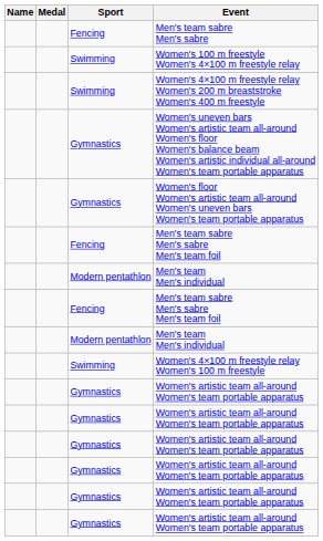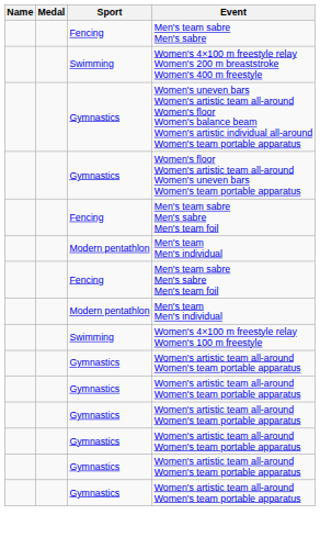 <table class="wikitable sortable" style="font-size:90%">
 <tr>
 <th>Name</th>
 <th>Medal</th>
 <th>Sport</th>
 <th>Event</th>
 </tr>
 <tr>
 <td></td>
 <td><br></td>
 <td><a href='#'>Fencing</a></td>
 <td><a href='#'>Men's team sabre</a><br><a href='#'>Men's sabre</a></td>
-</tr>
-<tr>
-<td></td>
-<td><br></td>
-<td><a href='#'>Swimming</a></td>
-<td><a href='#'>Women's 100 m freestyle</a><br><a href='#'>Women's 4×100 m freestyle relay</a></td>
 </tr>
 <tr>
 <td></td>
 <td><br><br></td>
 <td><a href='#'>Swimming</a></td>
 <td><a href='#'>Women's 4×100 m freestyle relay</a><br><a href='#'>Women's 200 m breaststroke</a><br><a href='#'>Women's 400 m freestyle</a></td>
 </tr>
 <tr>
 <td></td>
 <td><br><br><br><br><br></td>
 <td><a href='#'>Gymnastics</a></td>
 <td><a href='#'>Women's uneven bars</a><br><a href='#'>Women's artistic team all-around</a><br><a href='#'>Women's floor</a><br><a href='#'>Women's balance beam</a><br><a href='#'>Women's artistic individual all-around</a><br><a href='#'>Women's team portable apparatus</a></td>
 </tr>
 <tr>
 <td></td>
 <td><br><br><br></td>
 <td><a href='#'>Gymnastics</a></td>
 <td><a href='#'>Women's floor</a><br><a href='#'>Women's artistic team all-around</a><br><a href='#'>Women's uneven bars</a><br><a href='#'>Women's team portable apparatus</a></td>
 </tr>
 <tr>
 <td></td>
 <td><br><br></td>
 <td><a href='#'>Fencing</a></td>
 <td><a href='#'>Men's team sabre</a><br><a href='#'>Men's sabre</a><br><a href='#'>Men's team foil</a></td>
 </tr>
 <tr>
 <td></td>
 <td><br></td>
 <td><a href='#'>Modern pentathlon</a></td>
 <td><a href='#'>Men's team</a><br><a href='#'>Men's individual</a></td>
 </tr>
 <tr>
 <td></td>
 <td><br><br></td>
 <td><a href='#'>Fencing</a></td>
 <td><a href='#'>Men's team sabre</a><br><a href='#'>Men's sabre</a><br><a href='#'>Men's team foil</a></td>
 </tr>
 <tr>
 <td></td>
 <td><br></td>
 <td><a href='#'>Modern pentathlon</a></td>
 <td><a href='#'>Men's team</a><br><a href='#'>Men's individual</a></td>
 </tr>
 <tr>
 <td></td>
 <td><br></td>
 <td><a href='#'>Swimming</a></td>
 <td><a href='#'>Women's 4×100 m freestyle relay</a><br><a href='#'>Women's 100 m freestyle</a></td>
 </tr>
 <tr>
 <td></td>
 <td><br></td>
 <td><a href='#'>Gymnastics</a></td>
 <td><a href='#'>Women's artistic team all-around</a><br><a href='#'>Women's team portable apparatus</a></td>
 </tr>
 <tr>
 <td></td>
 <td><br></td>
 <td><a href='#'>Gymnastics</a></td>
 <td><a href='#'>Women's artistic team all-around</a><br><a href='#'>Women's team portable apparatus</a></td>
 </tr>
 <tr>
 <td></td>
 <td><br></td>
 <td><a href='#'>Gymnastics</a></td>
 <td><a href='#'>Women's artistic team all-around</a><br><a href='#'>Women's team portable apparatus</a></td>
 </tr>
 <tr>
 <td></td>
 <td><br></td>
 <td><a href='#'>Gymnastics</a></td>
 <td><a href='#'>Women's artistic team all-around</a><br><a href='#'>Women's team portable apparatus</a></td>
 </tr>
 <tr>
 <td></td>
 <td><br></td>
 <td><a href='#'>Gymnastics</a></td>
 <td><a href='#'>Women's artistic team all-around</a><br><a href='#'>Women's team portable apparatus</a></td>
 </tr>
 <tr>
 <td></td>
 <td><br></td>
 <td><a href='#'>Gymnastics</a></td>
 <td><a href='#'>Women's artistic team all-around</a><br><a href='#'>Women's team portable apparatus</a></td>
 </tr>
 </table>
